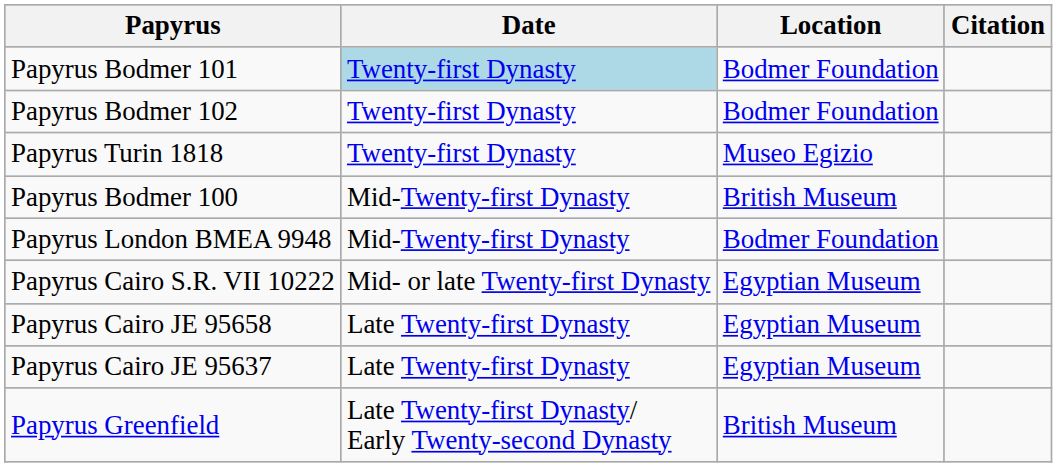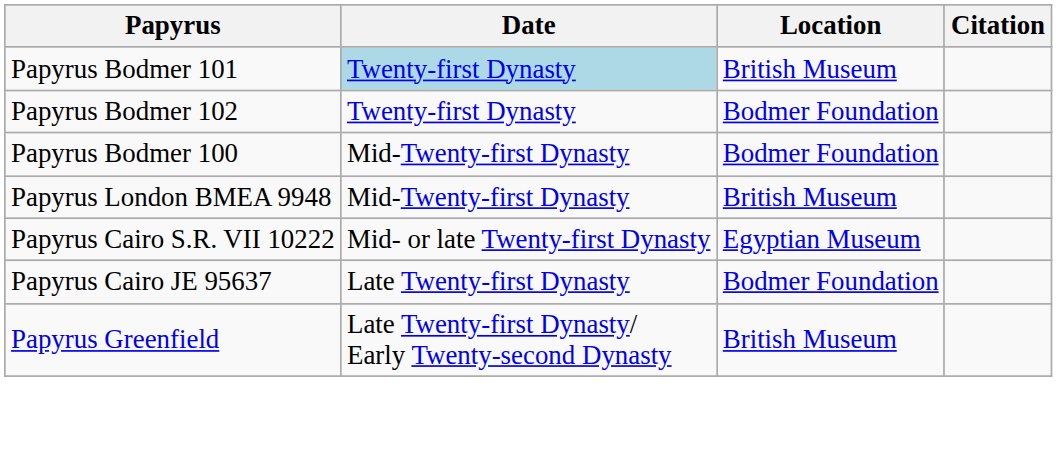 <table class="wikitable">
 <tr>
 <th>Papyrus</th>
 <th>Date</th>
 <th>Location</th>
 <th>Citation</th>
 </tr>
 <tr>
 <td>Papyrus Bodmer 101</td>
 <td style="background: lightblue;"><a href='#'>Twenty-first Dynasty</a></td>
-<td><a href='#'>Bodmer Foundation</a></td>
+<td><a href='#'>British Museum</a></td>
 <td></td>
 </tr>
 <tr>
 <td>Papyrus Bodmer 102</td>
 <td><a href='#'>Twenty-first Dynasty</a></td>
 <td><a href='#'>Bodmer Foundation</a></td>
 <td></td>
 </tr>
 <tr>
-<td>Papyrus Turin 1818</td>
-<td><a href='#'>Twenty-first Dynasty</a></td>
-<td><a href='#'>Museo Egizio</a></td>
-<td></td>
-</tr>
-<tr>
 <td>Papyrus Bodmer 100</td>
 <td>Mid-<a href='#'>Twenty-first Dynasty</a></td>
-<td><a href='#'>British Museum</a></td>
+<td><a href='#'>Bodmer Foundation</a></td>
 <td></td>
 </tr>
 <tr>
 <td>Papyrus London BMEA 9948</td>
 <td>Mid-<a href='#'>Twenty-first Dynasty</a></td>
-<td><a href='#'>Bodmer Foundation</a></td>
+<td><a href='#'>British Museum</a></td>
 <td></td>
 </tr>
 <tr>
 <td>Papyrus Cairo S.R. VII 10222</td>
 <td>Mid- or late <a href='#'>Twenty-first Dynasty</a></td>
 <td><a href='#'>Egyptian Museum</a></td>
 <td></td>
 </tr>
 <tr>
-<td>Papyrus Cairo JE 95658</td>
-<td>Late <a href='#'>Twenty-first Dynasty</a></td>
-<td><a href='#'>Egyptian Museum</a></td>
-<td></td>
-</tr>
-<tr>
 <td>Papyrus Cairo JE 95637</td>
 <td>Late <a href='#'>Twenty-first Dynasty</a></td>
-<td><a href='#'>Egyptian Museum</a></td>
+<td><a href='#'>Bodmer Foundation</a></td>
 <td></td>
 </tr>
 <tr>
 <td><a href='#'>Papyrus Greenfield</a></td>
 <td>Late <a href='#'>Twenty-first Dynasty</a>/<br>Early <a href='#'>Twenty-second Dynasty</a></td>
 <td><a href='#'>British Museum</a></td>
 <td></td>
 </tr>
 </table>
